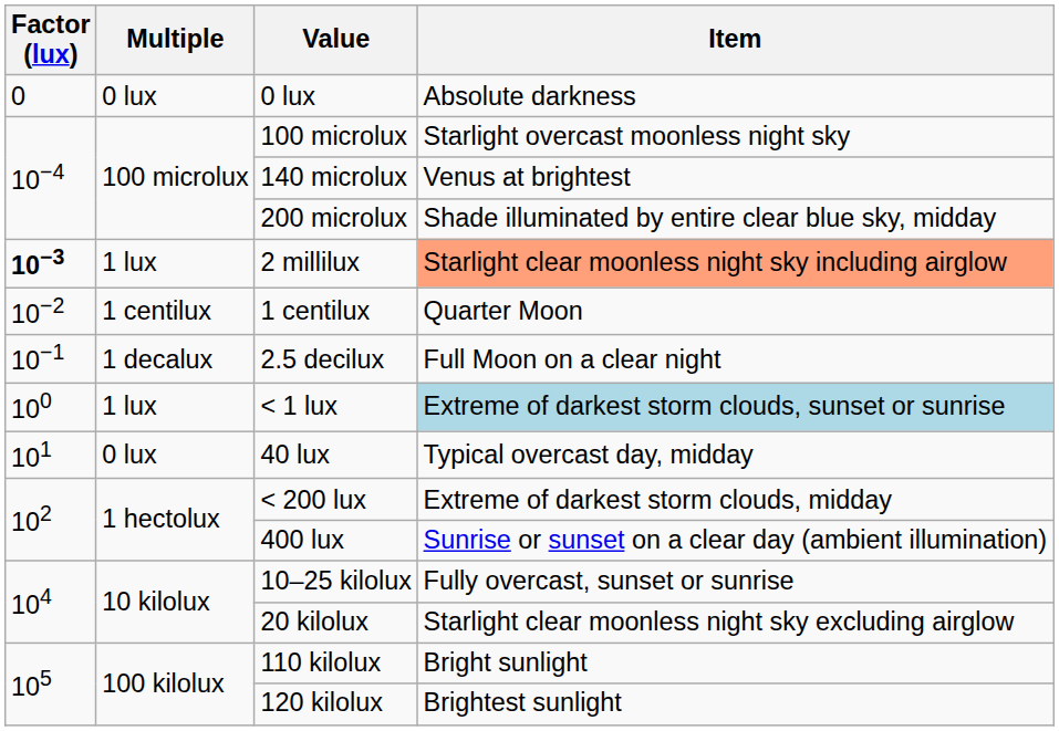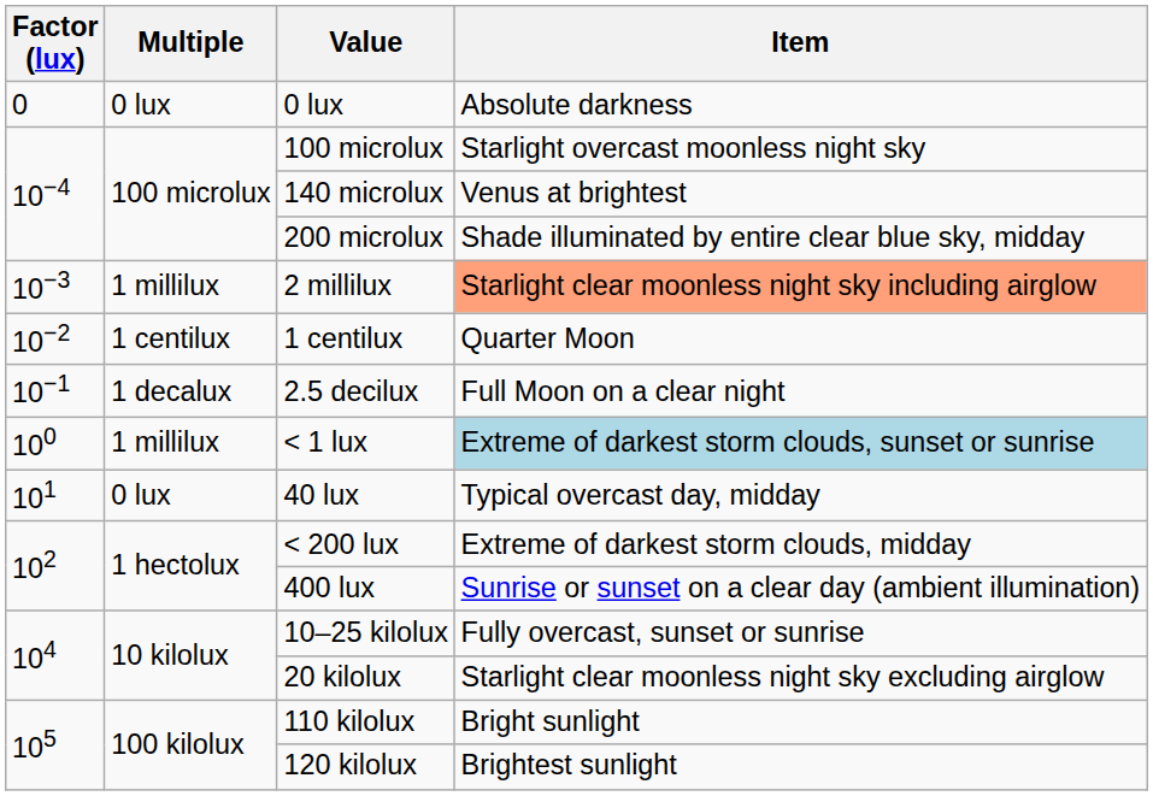 <table class="wikitable">
 <tr>
 <th>Factor<br>(<a href='#'>lux</a>)</th>
 <th>Multiple</th>
 <th>Value</th>
 <th>Item</th>
 </tr>
 <tr>
 <td>0</td>
 <td>0 lux</td>
 <td>0 lux</td>
 <td>Absolute darkness</td>
 </tr>
 <tr>
 <td rowspan="3">10<sup>−4</sup></td>
 <td rowspan="3">100 microlux</td>
 <td>100 microlux</td>
 <td>Starlight overcast moonless night sky</td>
 </tr>
 <tr>
 <td>140 microlux</td>
 <td>Venus at brightest</td>
 </tr>
 <tr>
 <td>200 microlux</td>
 <td>Shade illuminated by entire clear blue sky, midday</td>
 </tr>
 <tr>
-<td><strong>10<sup>−3</sup></strong></td>
-<td>1 lux</td>
+<td>10<sup>−3</sup></td>
+<td>1 millilux</td>
 <td>2 millilux</td>
 <td style="background: lightsalmon;">Starlight clear moonless night sky including airglow</td>
 </tr>
 <tr>
 <td>10<sup>−2</sup></td>
 <td>1 centilux</td>
 <td>1 centilux</td>
 <td>Quarter Moon</td>
 </tr>
 <tr>
 <td>10<sup>−1</sup></td>
 <td>1 decalux</td>
 <td>2.5 decilux</td>
 <td>Full Moon on a clear night</td>
 </tr>
 <tr>
 <td>10<sup>0</sup></td>
-<td>1 lux</td>
+<td>1 millilux</td>
 <td>< 1 lux</td>
 <td style="background: lightblue;">Extreme of darkest storm clouds, sunset or sunrise</td>
 </tr>
 <tr>
 <td>10<sup>1</sup></td>
 <td>0 lux</td>
 <td>40 lux</td>
 <td>Typical overcast day, midday</td>
 </tr>
 <tr>
 <td rowspan="2">10<sup>2</sup></td>
 <td rowspan="2">1 hectolux</td>
 <td>< 200 lux</td>
 <td>Extreme of darkest storm clouds, midday</td>
 </tr>
 <tr>
 <td>400 lux</td>
 <td><a href='#'>Sunrise</a> or <a href='#'>sunset</a> on a clear day (ambient illumination)</td>
 </tr>
 <tr>
 <td rowspan="2">10<sup>4</sup></td>
 <td rowspan="2">10 kilolux</td>
 <td>10–25 kilolux</td>
 <td>Fully overcast, sunset or sunrise</td>
 </tr>
 <tr>
 <td>20 kilolux</td>
 <td>Starlight clear moonless night sky excluding airglow</td>
 </tr>
 <tr>
 <td rowspan="2">10<sup>5</sup></td>
 <td rowspan="2">100 kilolux</td>
 <td>110 kilolux</td>
 <td>Bright sunlight</td>
 </tr>
 <tr>
 <td>120 kilolux</td>
 <td>Brightest sunlight</td>
 </tr>
 </table>
